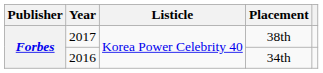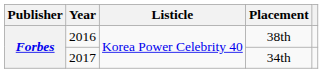 <table class="wikitable plainrowheaders sortable" style="margin-right: 0;">
 <tr>
 <th scope="col">Publisher</th>
 <th scope="col">Year</th>
 <th scope="col">Listicle</th>
 <th scope="col">Placement</th>
 <th scope="col" class="unsortable"></th>
 </tr>
 <tr>
 <th scope="row" rowspan="2"><em><a href='#'>Forbes</a></em></th>
-<td>2017</td>
+<td>2016</td>
 <td rowspan="2"><a href='#'>Korea Power Celebrity 40</a></td>
 <td style="text-align:center;">38th</td>
 <td style="text-align:center;"></td>
 </tr>
 <tr>
-<td>2016</td>
+<td>2017</td>
 <td style="text-align:center;">34th</td>
 <td style="text-align:center;"></td>
 </tr>
 </table>
